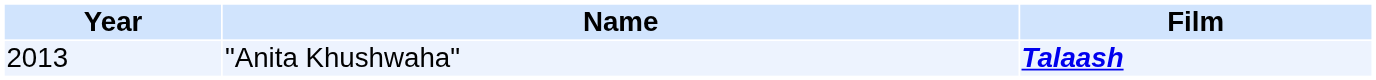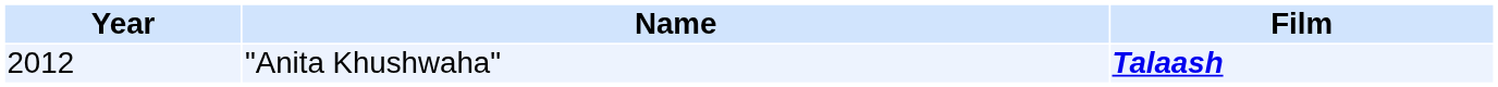 <table cellspacing="1" cellpadding="1" border="0" style="width:50%;">
 <tr style="background:#d1e4fd;">
 <th>Year</th>
 <th>Name</th>
 <th>Film</th>
 </tr>
 <tr style="background:#edf3fe;">
-<td>2013</td>
+<td>2012</td>
 <td>"Anita Khushwaha"</td>
 <td><strong><em><a href='#'>Talaash</a></em></strong></td>
 </tr>
 <tr>
 </tr>
 </table>
